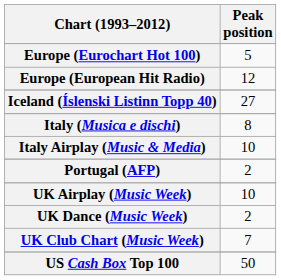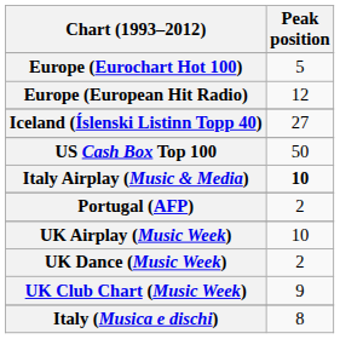 <table class="wikitable sortable plainrowheaders" style="text-align:center">
 <tr>
 <th scope="col">Chart (1993–2012)</th>
 <th scope="col">Peak<br>position</th>
 </tr>
 <tr>
 </tr>
 <tr>
 </tr>
 <tr>
 </tr>
 <tr>
 <th scope="row">Europe (<a href='#'>Eurochart Hot 100</a>)</th>
 <td>5</td>
 </tr>
 <tr>
 <th scope="row">Europe (European Hit Radio)</th>
 <td>12</td>
 </tr>
 <tr>
 </tr>
 <tr>
 <th scope="row">Iceland (<a href='#'>Íslenski Listinn Topp 40</a>)</th>
 <td>27</td>
 </tr>
 <tr>
 </tr>
 <tr>
-<th scope="row">Italy (<em><a href='#'>Musica e dischi</a></em>)</th>
-<td>8</td>
+<th scope="row">US <em><a href='#'>Cash Box</a></em> Top 100</th>
+<td>50</td>
 </tr>
 <tr>
 <th scope="row">Italy Airplay (<em><a href='#'>Music & Media</a></em>)</th>
-<td>10</td>
+<td><strong>10</strong></td>
 </tr>
 <tr>
 </tr>
 <tr>
 <th scope="row">Portugal (<a href='#'>AFP</a>)</th>
 <td>2</td>
 </tr>
 <tr>
 </tr>
 <tr>
 </tr>
 <tr>
 </tr>
 <tr>
 <th scope="row">UK Airplay (<em><a href='#'>Music Week</a></em>)</th>
 <td>10</td>
 </tr>
 <tr>
 <th scope="row">UK Dance (<em><a href='#'>Music Week</a></em>)<br></th>
 <td>2</td>
 </tr>
 <tr>
 <th scope="row"><a href='#'>UK Club Chart</a> (<em><a href='#'>Music Week</a></em>)</th>
-<td>7</td>
+<td>9</td>
 </tr>
 <tr>
 </tr>
 <tr>
 </tr>
 <tr>
 </tr>
 <tr>
 </tr>
 <tr>
-<th scope="row">US <em><a href='#'>Cash Box</a></em> Top 100</th>
-<td>50</td>
+<th scope="row">Italy (<em><a href='#'>Musica e dischi</a></em>)</th>
+<td>8</td>
 </tr>
 </table>
